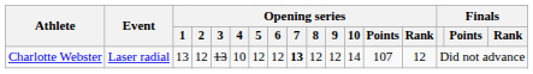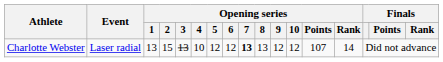 <table class=wikitable style=font-size:90%;text-align:center>
 <tr>
 <th rowspan=2>Athlete</th>
 <th rowspan=2>Event</th>
 <th colspan=12>Opening series</th>
 <th colspan=3>Finals</th>
 </tr>
 <tr style=font-size:95%>
 <th>1</th>
 <th>2</th>
 <th>3</th>
 <th>4</th>
 <th>5</th>
 <th>6</th>
 <th>7</th>
 <th>8</th>
 <th>9</th>
 <th>10</th>
 <th>Points</th>
 <th>Rank</th>
 <th></th>
 <th>Points</th>
 <th>Rank</th>
 </tr>
 <tr>
 <td align=left><a href='#'>Charlotte Webster</a></td>
 <td align=left><a href='#'>Laser radial</a></td>
 <td>13</td>
-<td>12</td>
+<td>15</td>
 <td><s>13</s></td>
 <td>10</td>
 <td>12</td>
 <td>12</td>
 <td><strong>13</strong></td>
+<td>13</td>
 <td>12</td>
 <td>12</td>
+<td>107</td>
 <td>14</td>
-<td>107</td>
-<td>12</td>
 <td colspan=3>Did not advance</td>
 </tr>
 </table>
